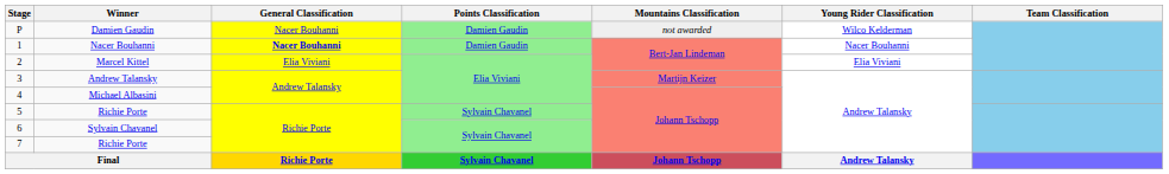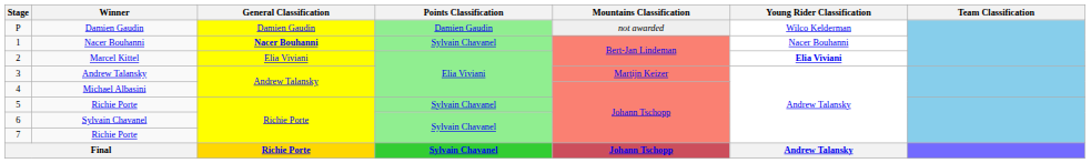 <table class="wikitable" style="text-align: center; font-size:smaller;">
 <tr>
 <th style="width:1%;">Stage</th>
 <th style="width:14%;">Winner</th>
 <th style="width:15%;"><strong>General Classification</strong><br></th>
 <th style="width:15%;"><strong>Points Classification</strong><br></th>
 <th style="width:15%;"><strong>Mountains Classification</strong><br></th>
 <th style="width:15%;"><strong>Young Rider Classification</strong><br></th>
 <th style="width:15%;"><strong>Team Classification</strong><br></th>
 </tr>
 <tr>
 <td>P</td>
 <td><a href='#'>Damien Gaudin</a></td>
-<td style="background:yellow;"><a href='#'>Nacer Bouhanni</a></td>
+<td style="background:yellow;"><a href='#'>Damien Gaudin</a></td>
 <td style="background:lightgreen;"><a href='#'>Damien Gaudin</a></td>
 <td style="background-color:#EFEFEF;"><em>not awarded</em></td>
 <td style="background:white;"><a href='#'>Wilco Kelderman</a></td>
 <td style="background:skyblue;" rowspan=3></td>
 </tr>
 <tr>
 <td>1</td>
 <td><a href='#'>Nacer Bouhanni</a></td>
 <td style="background:yellow;"><strong><a href='#'>Nacer Bouhanni</a></strong></td>
-<td style="background:lightgreen;"><a href='#'>Damien Gaudin</a></td>
+<td style="background:lightgreen;"><a href='#'>Sylvain Chavanel</a></td>
 <td style="background:salmon;" rowspan=2><a href='#'>Bert-Jan Lindeman</a></td>
 <td style="background:white;"><a href='#'>Nacer Bouhanni</a></td>
 </tr>
 <tr>
 <td>2</td>
 <td><a href='#'>Marcel Kittel</a></td>
 <td style="background:yellow;"><a href='#'>Elia Viviani</a></td>
 <td style="background:lightgreen;" rowspan=3><a href='#'>Elia Viviani</a></td>
-<td style="background:white;"><a href='#'>Elia Viviani</a></td>
+<td style="background:white;"><strong><a href='#'>Elia Viviani</a></strong></td>
 </tr>
 <tr>
 <td>3</td>
 <td><a href='#'>Andrew Talansky</a></td>
 <td style="background:yellow;" rowspan=2><a href='#'>Andrew Talansky</a></td>
 <td style="background:salmon;"><a href='#'>Martijn Keizer</a></td>
 <td style="background:white;" rowspan=5><a href='#'>Andrew Talansky</a></td>
 <td style="background:skyblue;" rowspan=2></td>
 </tr>
 <tr>
 <td>4</td>
 <td><a href='#'>Michael Albasini</a></td>
 <td style="background:salmon;" rowspan=4><a href='#'>Johann Tschopp</a></td>
 </tr>
 <tr>
 <td>5</td>
 <td><a href='#'>Richie Porte</a></td>
 <td style="background:yellow;" rowspan=3><a href='#'>Richie Porte</a></td>
 <td style="background:lightgreen;"><a href='#'>Sylvain Chavanel</a></td>
 <td style="background:skyblue;" rowspan=3></td>
 </tr>
 <tr>
 <td>6</td>
 <td><a href='#'>Sylvain Chavanel</a></td>
 <td style="background:lightgreen;" rowspan=2><a href='#'>Sylvain Chavanel</a></td>
 </tr>
 <tr>
 <td>7</td>
 <td><a href='#'>Richie Porte</a></td>
 </tr>
 <tr>
 <th colspan=2><strong>Final</strong></th>
 <th style="background:gold;"><a href='#'>Richie Porte</a></th>
 <th style="background:limegreen;"><a href='#'>Sylvain Chavanel</a></th>
 <th style="background:#CC4E5C;"><a href='#'>Johann Tschopp</a></th>
 <th style="background:offwhite;"><a href='#'>Andrew Talansky</a></th>
 <th style="background:#736aff;"></th>
 </tr>
 </table>
